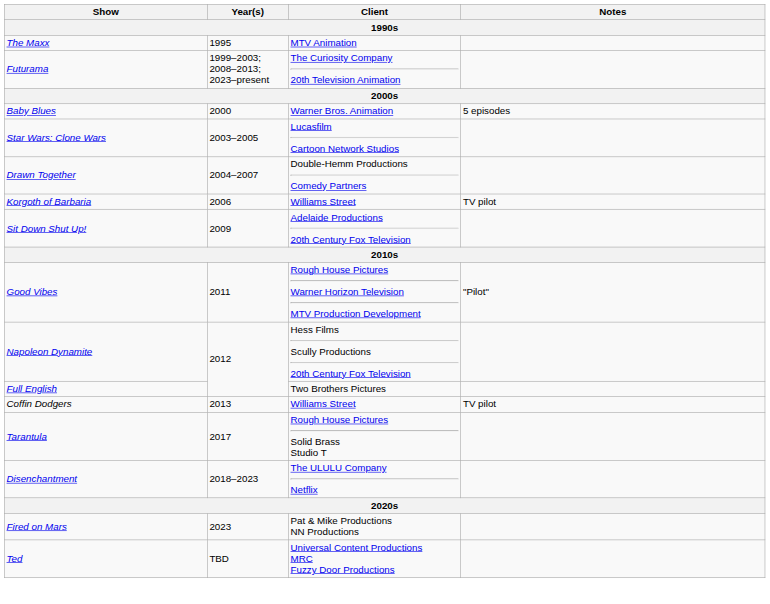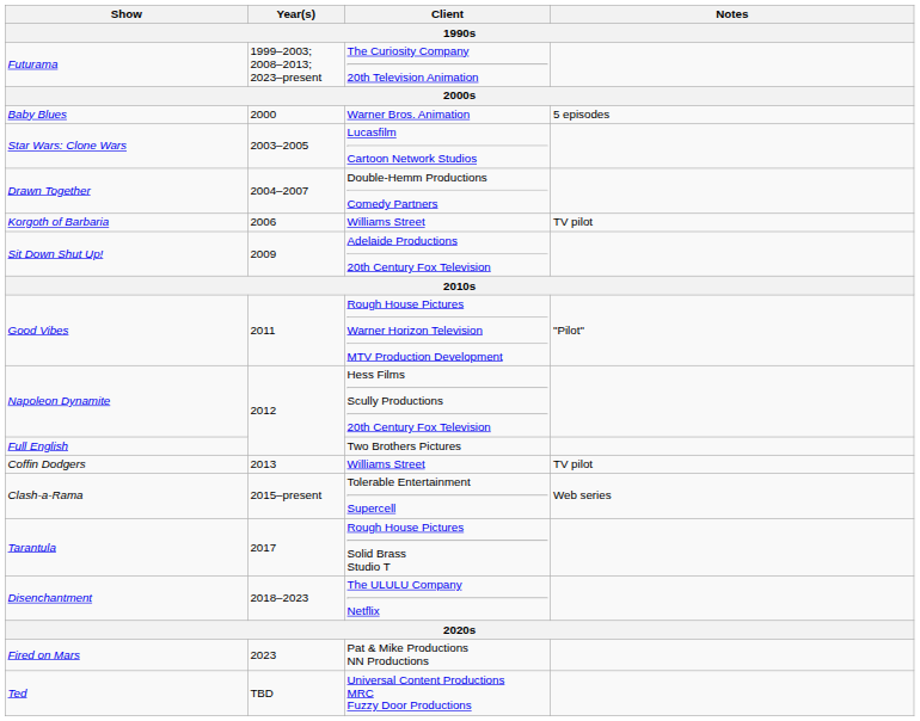 <table class="wikitable sortable" style="width: auto style=" width:75%; table-layout: fixed">
 <tr>
 <th style="width:20%;">Show</th>
 <th style="width:8%;">Year(s)</th>
 <th style="width:17%;">Client</th>
 <th style="width:30%;" class="unsortable">Notes</th>
 </tr>
 <tr>
 <th colspan="4" style="background-color:#white;">1990s</th>
-</tr>
-<tr>
-<td><em><a href='#'>The Maxx</a></em></td>
-<td>1995</td>
-<td><a href='#'>MTV Animation</a></td>
-<td></td>
 </tr>
 <tr>
 <td><em><a href='#'>Futurama</a></em></td>
 <td>1999–2003; 2008–2013; 2023–present</td>
 <td><a href='#'>The Curiosity Company</a><hr><a href='#'>20th Television Animation</a></td>
 <td></td>
 </tr>
 <tr>
 <th colspan="4" style="background-color:#white;">2000s</th>
 </tr>
 <tr>
 <td><em><a href='#'>Baby Blues</a></em></td>
 <td>2000</td>
 <td><a href='#'>Warner Bros. Animation</a></td>
 <td>5 episodes</td>
 </tr>
 <tr>
 <td><em><a href='#'>Star Wars: Clone Wars</a></em></td>
 <td>2003–2005</td>
 <td><a href='#'>Lucasfilm</a><hr><a href='#'>Cartoon Network Studios</a></td>
 <td></td>
 </tr>
 <tr>
 <td><em><a href='#'>Drawn Together</a></em></td>
 <td>2004–2007</td>
 <td>Double-Hemm Productions<hr><a href='#'>Comedy Partners</a></td>
 <td></td>
 </tr>
 <tr>
 <td><em><a href='#'>Korgoth of Barbaria</a></em></td>
 <td>2006</td>
 <td><a href='#'>Williams Street</a></td>
 <td>TV pilot</td>
 </tr>
 <tr>
 <td><em><a href='#'>Sit Down Shut Up!</a></em></td>
 <td>2009</td>
 <td><a href='#'>Adelaide Productions</a><hr><a href='#'>20th Century Fox Television</a></td>
 <td></td>
 </tr>
 <tr>
 <th colspan="4" style="background-color:#white;">2010s</th>
 </tr>
 <tr>
 <td><em><a href='#'>Good Vibes</a></em></td>
 <td>2011</td>
 <td><a href='#'>Rough House Pictures</a><hr><a href='#'>Warner Horizon Television</a><hr><a href='#'>MTV Production Development</a></td>
 <td>"Pilot"</td>
 </tr>
 <tr>
 <td><em><a href='#'>Napoleon Dynamite</a></em></td>
 <td rowspan="2">2012</td>
 <td>Hess Films<hr>Scully Productions<hr><a href='#'>20th Century Fox Television</a></td>
 <td></td>
 </tr>
 <tr>
 <td><em><a href='#'>Full English</a></em></td>
 <td>Two Brothers Pictures</td>
 <td></td>
 </tr>
 <tr>
 <td><em>Coffin Dodgers</em></td>
 <td>2013</td>
 <td><a href='#'>Williams Street</a></td>
 <td>TV pilot</td>
 </tr>
 <tr>
+<td><em>Clash-a-Rama</em></td>
+<td>2015–present</td>
+<td>Tolerable Entertainment<hr><a href='#'>Supercell</a></td>
+<td>Web series</td>
+</tr>
+<tr>
 <td><em><a href='#'>Tarantula</a></em></td>
 <td>2017</td>
 <td><a href='#'>Rough House Pictures</a><hr>Solid Brass<br>Studio T</td>
 <td></td>
 </tr>
 <tr>
 <td><em><a href='#'>Disenchantment</a></em></td>
 <td>2018–2023</td>
 <td><a href='#'>The ULULU Company</a><hr><a href='#'>Netflix</a></td>
 <td></td>
 </tr>
 <tr>
 <th colspan="4" style="background-color:#white;">2020s</th>
 </tr>
 <tr>
 <td><em><a href='#'>Fired on Mars</a></em></td>
 <td>2023</td>
 <td>Pat & Mike Productions<br>NN Productions</td>
 <td></td>
 </tr>
 <tr>
 <td><em><a href='#'>Ted</a></em></td>
 <td>TBD</td>
 <td><a href='#'>Universal Content Productions</a><br><a href='#'>MRC</a><br><a href='#'>Fuzzy Door Productions</a></td>
 <td></td>
 </tr>
 </table>
